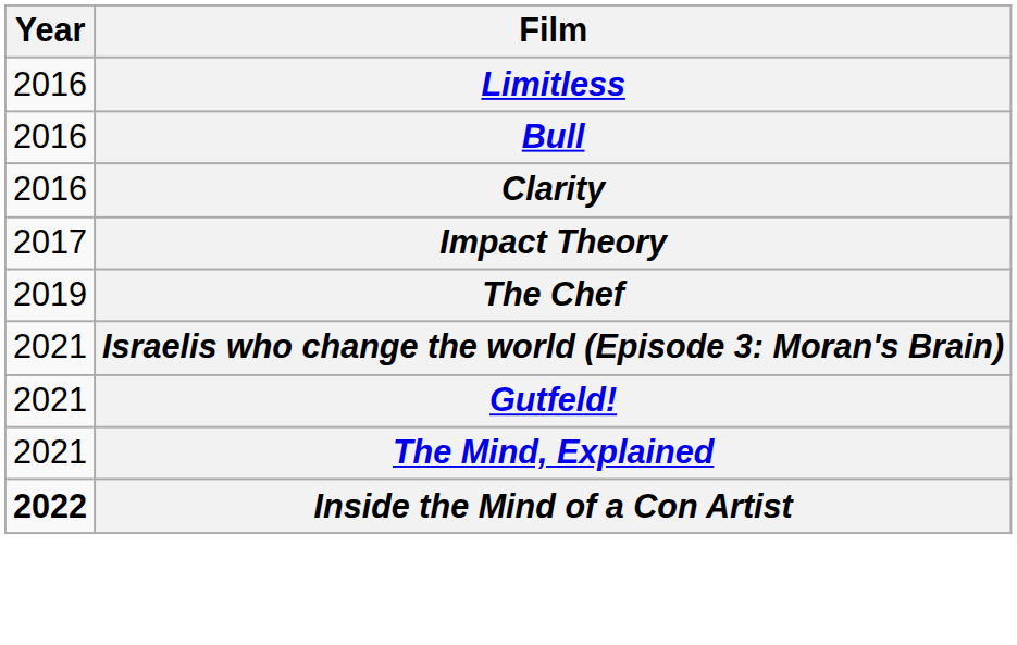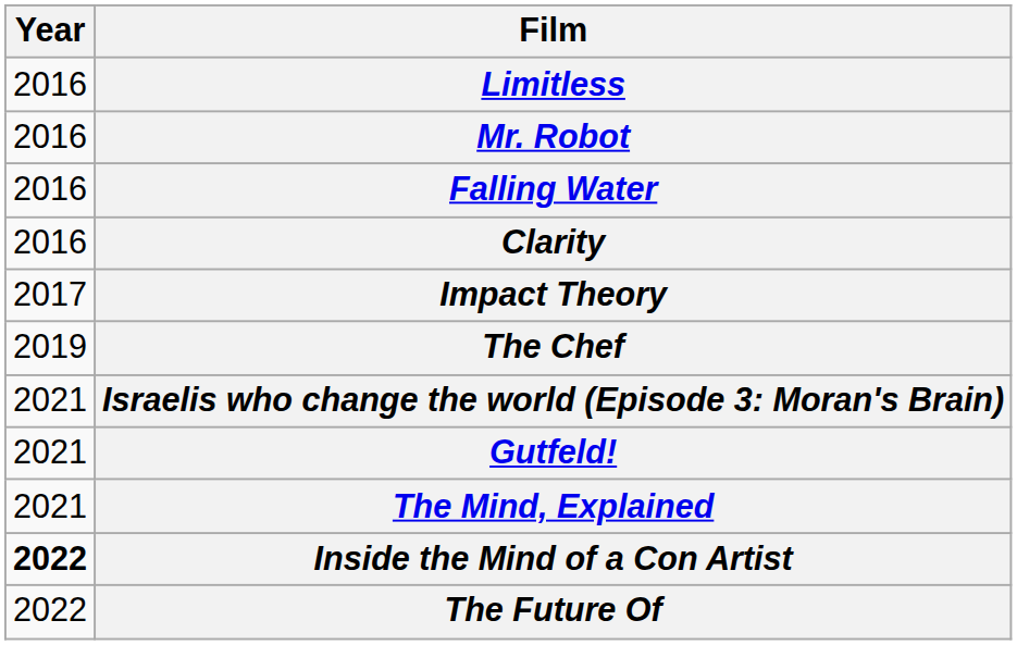 <table class="wikitable sortable" style=text-align:center;>
 <tr>
 <th>Year</th>
 <th>Film</th>
 </tr>
 <tr>
 <td>2016</td>
 <th><em><a href='#'>Limitless</a></em></th>
 </tr>
 <tr>
 <td>2016</td>
-<th><em><a href='#'>Bull</a></em></th>
+<th><em><a href='#'>Mr. Robot</a></em></th>
+</tr>
+<tr>
+<td>2016</td>
+<th><em><a href='#'>Falling Water</a></em></th>
 </tr>
 <tr>
 <td>2016</td>
 <th><em>Clarity</em></th>
 </tr>
 <tr>
 <td>2017</td>
 <th><em>Impact Theory</em></th>
 </tr>
 <tr>
 <td>2019</td>
 <th><em>The Chef</em></th>
 </tr>
 <tr>
 <td>2021</td>
 <th><em>Israelis who change the world (Episode 3: Moran's Brain)</em></th>
 </tr>
 <tr>
 <td>2021</td>
 <th><em><a href='#'>Gutfeld!</a></em></th>
 </tr>
 <tr>
 <td>2021</td>
 <th><em><a href='#'>The Mind, Explained</a></em></th>
 </tr>
 <tr>
 <td><strong>2022</strong></td>
 <th><em>Inside the Mind of a Con Artist</em></th>
 </tr>
+<tr>
+<td>2022</td>
+<th><em>The Future Of</em></th>
+</tr>
 </table>
